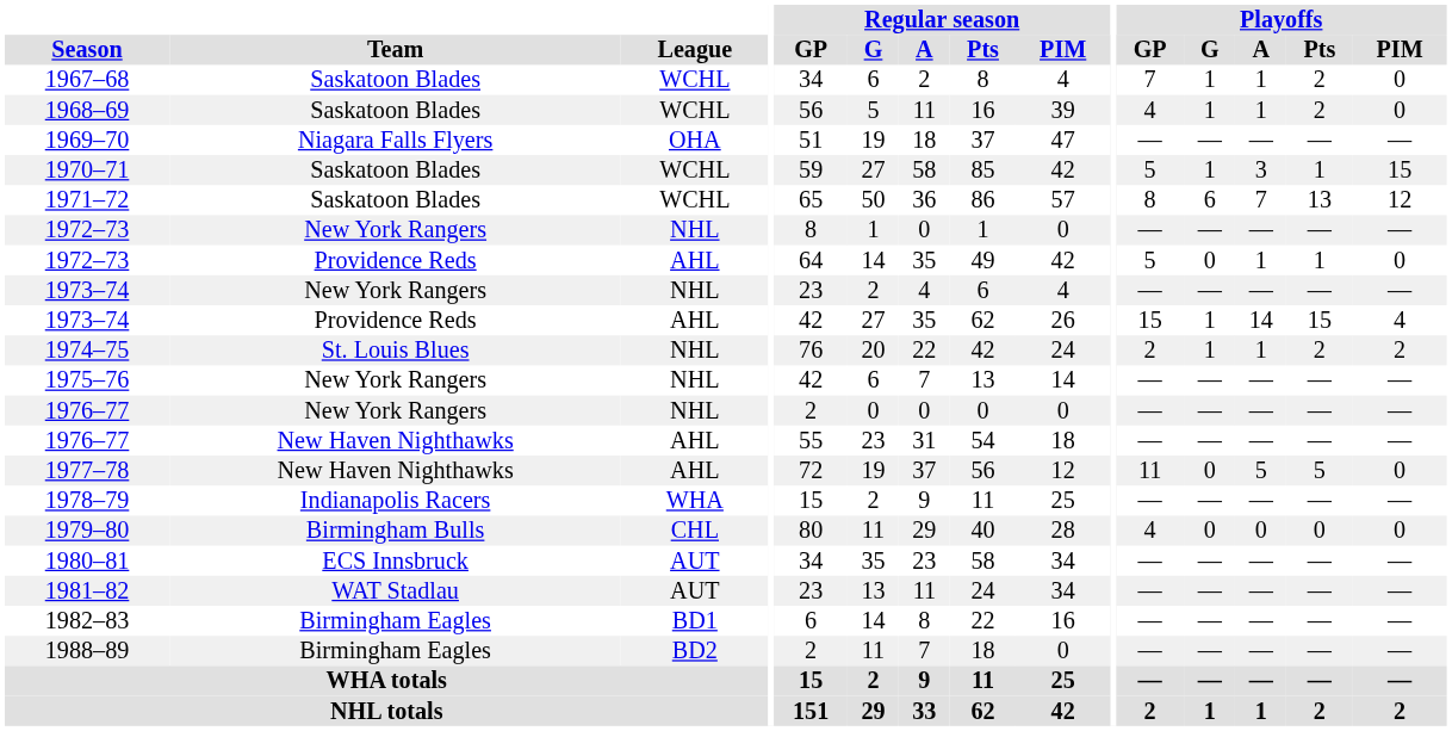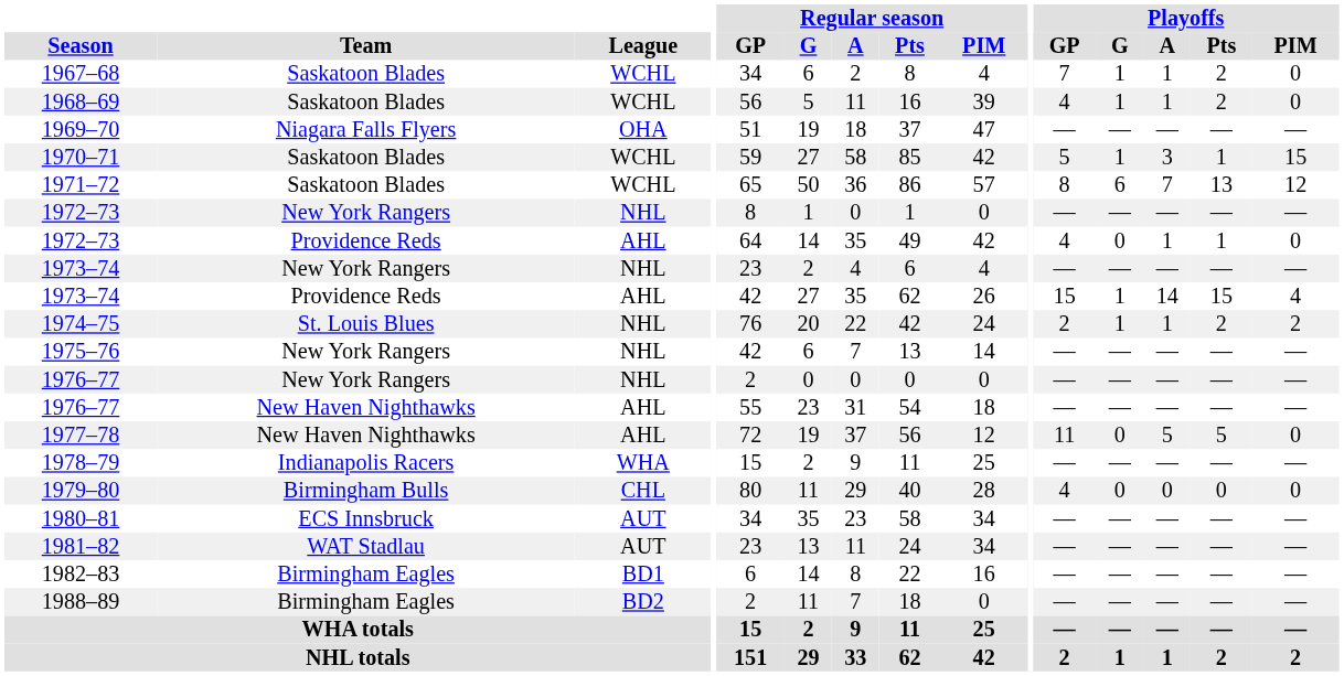 <table border="0" cellpadding="1" cellspacing="0" style="text-align:center; width:60em">
 <tr bgcolor="#e0e0e0">
 <th colspan="3" bgcolor="#ffffff"></th>
 <th rowspan="100" bgcolor="#ffffff"></th>
 <th colspan="5"><a href='#'>Regular season</a></th>
 <th rowspan="100" bgcolor="#ffffff"></th>
 <th colspan="5"><a href='#'>Playoffs</a></th>
 </tr>
 <tr bgcolor="#e0e0e0">
 <th><a href='#'>Season</a></th>
 <th>Team</th>
 <th>League</th>
 <th>GP</th>
 <th><a href='#'>G</a></th>
 <th><a href='#'>A</a></th>
 <th><a href='#'>Pts</a></th>
 <th><a href='#'>PIM</a></th>
 <th>GP</th>
 <th>G</th>
 <th>A</th>
 <th>Pts</th>
 <th>PIM</th>
 </tr>
 <tr>
 <td><a href='#'>1967–68</a></td>
 <td><a href='#'>Saskatoon Blades</a></td>
 <td><a href='#'>WCHL</a></td>
 <td>34</td>
 <td>6</td>
 <td>2</td>
 <td>8</td>
 <td>4</td>
 <td>7</td>
 <td>1</td>
 <td>1</td>
 <td>2</td>
 <td>0</td>
 </tr>
 <tr bgcolor="#f0f0f0">
 <td><a href='#'>1968–69</a></td>
 <td>Saskatoon Blades</td>
 <td>WCHL</td>
 <td>56</td>
 <td>5</td>
 <td>11</td>
 <td>16</td>
 <td>39</td>
 <td>4</td>
 <td>1</td>
 <td>1</td>
 <td>2</td>
 <td>0</td>
 </tr>
 <tr>
 <td><a href='#'>1969–70</a></td>
 <td><a href='#'>Niagara Falls Flyers</a></td>
 <td><a href='#'>OHA</a></td>
 <td>51</td>
 <td>19</td>
 <td>18</td>
 <td>37</td>
 <td>47</td>
 <td>—</td>
 <td>—</td>
 <td>—</td>
 <td>—</td>
 <td>—</td>
 </tr>
 <tr bgcolor="#f0f0f0">
 <td><a href='#'>1970–71</a></td>
 <td>Saskatoon Blades</td>
 <td>WCHL</td>
 <td>59</td>
 <td>27</td>
 <td>58</td>
 <td>85</td>
 <td>42</td>
 <td>5</td>
 <td>1</td>
 <td>3</td>
 <td>1</td>
 <td>15</td>
 </tr>
 <tr>
 <td><a href='#'>1971–72</a></td>
 <td>Saskatoon Blades</td>
 <td>WCHL</td>
 <td>65</td>
 <td>50</td>
 <td>36</td>
 <td>86</td>
 <td>57</td>
 <td>8</td>
 <td>6</td>
 <td>7</td>
 <td>13</td>
 <td>12</td>
 </tr>
 <tr bgcolor="#f0f0f0">
 <td><a href='#'>1972–73</a></td>
 <td><a href='#'>New York Rangers</a></td>
 <td><a href='#'>NHL</a></td>
 <td>8</td>
 <td>1</td>
 <td>0</td>
 <td>1</td>
 <td>0</td>
 <td>—</td>
 <td>—</td>
 <td>—</td>
 <td>—</td>
 <td>—</td>
 </tr>
 <tr>
 <td><a href='#'>1972–73</a></td>
 <td><a href='#'>Providence Reds</a></td>
 <td><a href='#'>AHL</a></td>
 <td>64</td>
 <td>14</td>
 <td>35</td>
 <td>49</td>
 <td>42</td>
-<td>5</td>
+<td>4</td>
 <td>0</td>
 <td>1</td>
 <td>1</td>
 <td>0</td>
 </tr>
 <tr bgcolor="#f0f0f0">
 <td><a href='#'>1973–74</a></td>
 <td>New York Rangers</td>
 <td>NHL</td>
 <td>23</td>
 <td>2</td>
 <td>4</td>
 <td>6</td>
 <td>4</td>
 <td>—</td>
 <td>—</td>
 <td>—</td>
 <td>—</td>
 <td>—</td>
 </tr>
 <tr>
 <td><a href='#'>1973–74</a></td>
 <td>Providence Reds</td>
 <td>AHL</td>
 <td>42</td>
 <td>27</td>
 <td>35</td>
 <td>62</td>
 <td>26</td>
 <td>15</td>
 <td>1</td>
 <td>14</td>
 <td>15</td>
 <td>4</td>
 </tr>
 <tr bgcolor="#f0f0f0">
 <td><a href='#'>1974–75</a></td>
 <td><a href='#'>St. Louis Blues</a></td>
 <td>NHL</td>
 <td>76</td>
 <td>20</td>
 <td>22</td>
 <td>42</td>
 <td>24</td>
 <td>2</td>
 <td>1</td>
 <td>1</td>
 <td>2</td>
 <td>2</td>
 </tr>
 <tr>
 <td><a href='#'>1975–76</a></td>
 <td>New York Rangers</td>
 <td>NHL</td>
 <td>42</td>
 <td>6</td>
 <td>7</td>
 <td>13</td>
 <td>14</td>
 <td>—</td>
 <td>—</td>
 <td>—</td>
 <td>—</td>
 <td>—</td>
 </tr>
 <tr bgcolor="#f0f0f0">
 <td><a href='#'>1976–77</a></td>
 <td>New York Rangers</td>
 <td>NHL</td>
 <td>2</td>
 <td>0</td>
 <td>0</td>
 <td>0</td>
 <td>0</td>
 <td>—</td>
 <td>—</td>
 <td>—</td>
 <td>—</td>
 <td>—</td>
 </tr>
 <tr>
 <td><a href='#'>1976–77</a></td>
 <td><a href='#'>New Haven Nighthawks</a></td>
 <td>AHL</td>
 <td>55</td>
 <td>23</td>
 <td>31</td>
 <td>54</td>
 <td>18</td>
 <td>—</td>
 <td>—</td>
 <td>—</td>
 <td>—</td>
 <td>—</td>
 </tr>
 <tr bgcolor="#f0f0f0">
 <td><a href='#'>1977–78</a></td>
 <td>New Haven Nighthawks</td>
 <td>AHL</td>
 <td>72</td>
 <td>19</td>
 <td>37</td>
 <td>56</td>
 <td>12</td>
 <td>11</td>
 <td>0</td>
 <td>5</td>
 <td>5</td>
 <td>0</td>
 </tr>
 <tr>
 <td><a href='#'>1978–79</a></td>
 <td><a href='#'>Indianapolis Racers</a></td>
 <td><a href='#'>WHA</a></td>
 <td>15</td>
 <td>2</td>
 <td>9</td>
 <td>11</td>
 <td>25</td>
 <td>—</td>
 <td>—</td>
 <td>—</td>
 <td>—</td>
 <td>—</td>
 </tr>
 <tr bgcolor="#f0f0f0">
 <td><a href='#'>1979–80</a></td>
 <td><a href='#'>Birmingham Bulls</a></td>
 <td><a href='#'>CHL</a></td>
 <td>80</td>
 <td>11</td>
 <td>29</td>
 <td>40</td>
 <td>28</td>
 <td>4</td>
 <td>0</td>
 <td>0</td>
 <td>0</td>
 <td>0</td>
 </tr>
 <tr>
 <td><a href='#'>1980–81</a></td>
 <td><a href='#'>ECS Innsbruck</a></td>
 <td><a href='#'>AUT</a></td>
 <td>34</td>
 <td>35</td>
 <td>23</td>
 <td>58</td>
 <td>34</td>
 <td>—</td>
 <td>—</td>
 <td>—</td>
 <td>—</td>
 <td>—</td>
 </tr>
 <tr bgcolor="#f0f0f0">
 <td><a href='#'>1981–82</a></td>
 <td><a href='#'>WAT Stadlau</a></td>
 <td>AUT</td>
 <td>23</td>
 <td>13</td>
 <td>11</td>
 <td>24</td>
 <td>34</td>
 <td>—</td>
 <td>—</td>
 <td>—</td>
 <td>—</td>
 <td>—</td>
 </tr>
 <tr>
 <td>1982–83</td>
 <td><a href='#'>Birmingham Eagles</a></td>
 <td><a href='#'>BD1</a></td>
 <td>6</td>
 <td>14</td>
 <td>8</td>
 <td>22</td>
 <td>16</td>
 <td>—</td>
 <td>—</td>
 <td>—</td>
 <td>—</td>
 <td>—</td>
 </tr>
 <tr bgcolor="#f0f0f0">
 <td>1988–89</td>
 <td>Birmingham Eagles</td>
 <td><a href='#'>BD2</a></td>
 <td>2</td>
 <td>11</td>
 <td>7</td>
 <td>18</td>
 <td>0</td>
 <td>—</td>
 <td>—</td>
 <td>—</td>
 <td>—</td>
 <td>—</td>
 </tr>
 <tr bgcolor="#e0e0e0">
 <th colspan="3">WHA totals</th>
 <th>15</th>
 <th>2</th>
 <th>9</th>
 <th>11</th>
 <th>25</th>
 <th>—</th>
 <th>—</th>
 <th>—</th>
 <th>—</th>
 <th>—</th>
 </tr>
 <tr bgcolor="#e0e0e0">
 <th colspan="3">NHL totals</th>
 <th>151</th>
 <th>29</th>
 <th>33</th>
 <th>62</th>
 <th>42</th>
 <th>2</th>
 <th>1</th>
 <th>1</th>
 <th>2</th>
 <th>2</th>
 </tr>
 </table>
